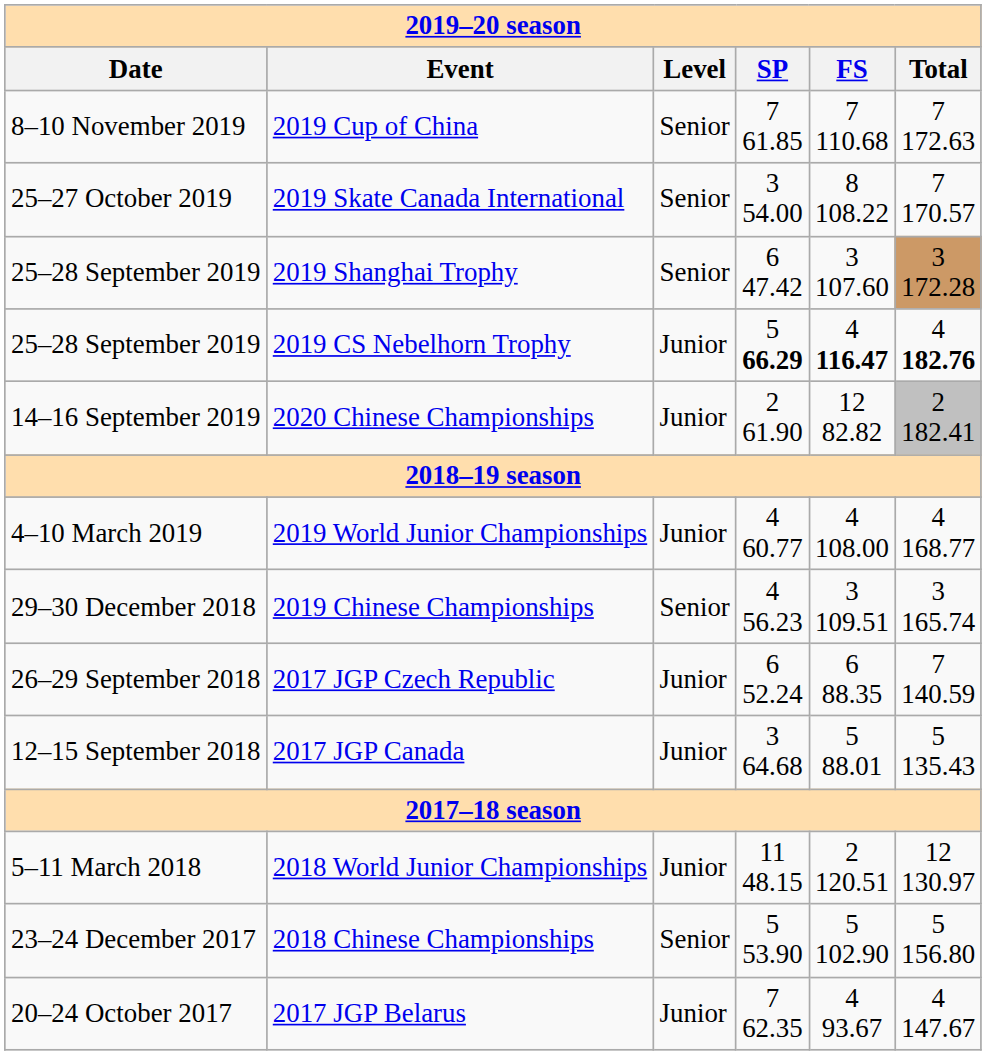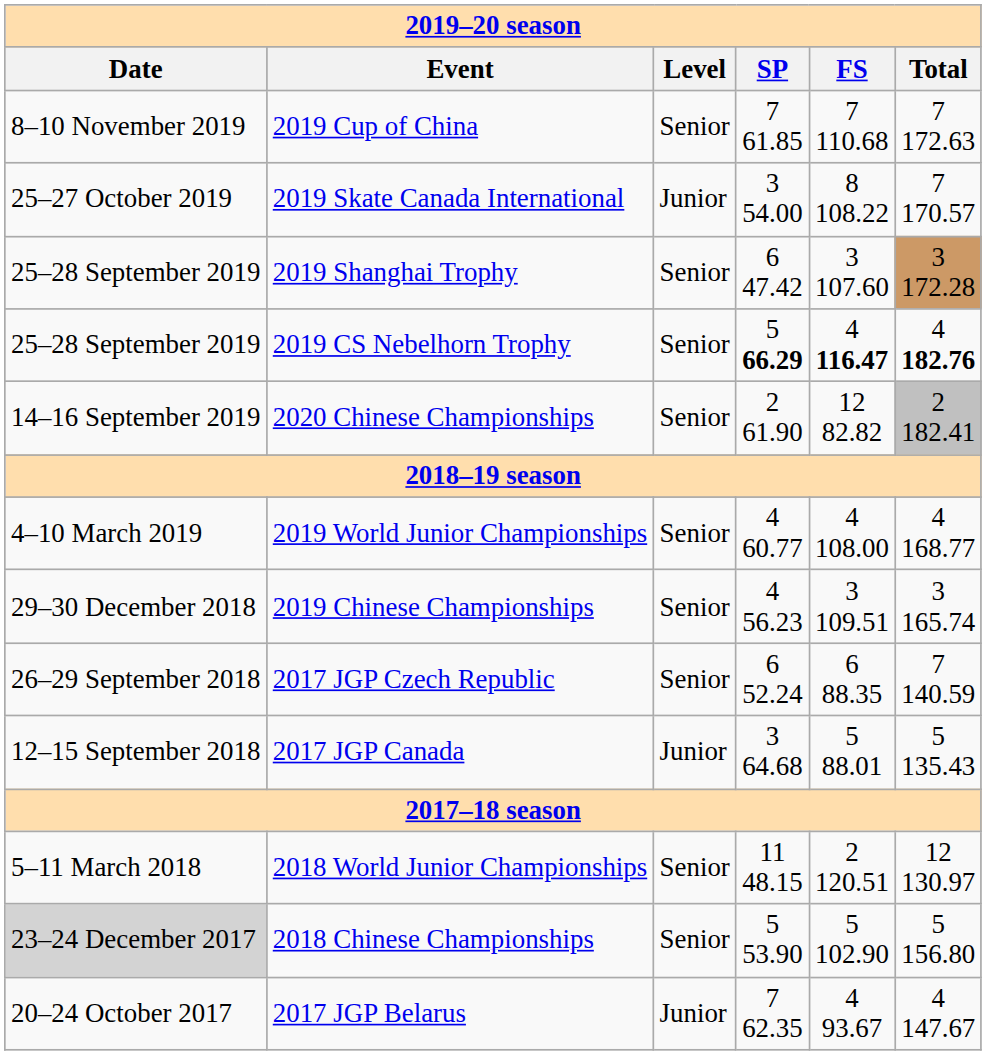 <table class="wikitable">
 <tr>
 <th style="background-color: #ffdead;" colspan=7><a href='#'>2019–20 season</a></th>
 </tr>
 <tr>
 <th>Date</th>
 <th>Event</th>
 <th>Level</th>
 <th><a href='#'>SP</a></th>
 <th><a href='#'>FS</a></th>
 <th>Total</th>
 </tr>
 <tr>
 <td>8–10 November 2019</td>
 <td><a href='#'>2019 Cup of China</a></td>
 <td>Senior</td>
 <td align=center>7 <br> 61.85</td>
 <td align=center>7 <br> 110.68</td>
 <td align=center>7 <br> 172.63</td>
 </tr>
 <tr>
 <td>25–27 October 2019</td>
 <td><a href='#'>2019 Skate Canada International</a></td>
-<td>Senior</td>
+<td>Junior</td>
 <td align=center>3 <br> 54.00</td>
 <td align=center>8 <br> 108.22</td>
 <td align=center>7 <br> 170.57</td>
 </tr>
 <tr>
 <td>25–28 September 2019</td>
 <td><a href='#'>2019 Shanghai Trophy</a></td>
 <td>Senior</td>
 <td align=center>6 <br> 47.42</td>
 <td align=center>3 <br> 107.60</td>
 <td align=center bgcolor=cc9966>3 <br> 172.28</td>
 </tr>
 <tr>
 <td>25–28 September 2019</td>
 <td><a href='#'>2019 CS Nebelhorn Trophy</a></td>
-<td>Junior</td>
+<td>Senior</td>
 <td align=center>5 <br> <strong>66.29</strong></td>
 <td align=center>4 <br> <strong>116.47</strong></td>
 <td align=center>4 <br> <strong>182.76</strong></td>
 </tr>
 <tr>
 <td>14–16 September 2019</td>
 <td><a href='#'>2020 Chinese Championships</a></td>
-<td>Junior</td>
+<td>Senior</td>
 <td align=center>2 <br> 61.90</td>
 <td align=center>12 <br> 82.82</td>
 <td align=center bgcolor=silver>2 <br> 182.41</td>
 </tr>
 <tr>
 <th style="background-color: #ffdead;" colspan=7><a href='#'>2018–19 season</a></th>
 </tr>
 <tr>
 <td>4–10 March 2019</td>
 <td><a href='#'>2019 World Junior Championships</a></td>
-<td>Junior</td>
+<td>Senior</td>
 <td align=center>4 <br> 60.77</td>
 <td align=center>4 <br> 108.00</td>
 <td align=center>4 <br> 168.77</td>
 </tr>
 <tr>
 <td>29–30 December 2018</td>
 <td><a href='#'>2019 Chinese Championships</a></td>
 <td>Senior</td>
 <td align=center>4 <br> 56.23</td>
 <td align=center>3 <br> 109.51</td>
 <td align=center>3 <br> 165.74</td>
 </tr>
 <tr>
 <td>26–29 September 2018</td>
 <td><a href='#'>2017 JGP Czech Republic</a></td>
-<td>Junior</td>
+<td>Senior</td>
 <td align=center>6 <br> 52.24</td>
 <td align=center>6 <br> 88.35</td>
 <td align=center>7  <br> 140.59</td>
 </tr>
 <tr>
 <td>12–15 September 2018</td>
 <td><a href='#'>2017 JGP Canada</a></td>
 <td>Junior</td>
 <td align=center>3 <br> 64.68</td>
 <td align=center>5 <br> 88.01</td>
 <td align=center>5 <br> 135.43</td>
 </tr>
 <tr>
 <th style="background-color: #ffdead;" colspan=7><a href='#'>2017–18 season</a></th>
 </tr>
 <tr>
 <td>5–11 March 2018</td>
 <td><a href='#'>2018 World Junior Championships</a></td>
-<td>Junior</td>
+<td>Senior</td>
 <td align=center>11 <br> 48.15</td>
 <td align=center>2 <br> 120.51</td>
 <td align=center>12 <br> 130.97</td>
 </tr>
 <tr>
-<td>23–24 December 2017</td>
+<td style="background: lightgrey;">23–24 December 2017</td>
 <td><a href='#'>2018 Chinese Championships</a></td>
 <td>Senior</td>
 <td align=center>5 <br> 53.90</td>
 <td align=center>5 <br> 102.90</td>
 <td align=center>5 <br> 156.80</td>
 </tr>
 <tr>
 <td>20–24 October 2017</td>
 <td><a href='#'>2017 JGP Belarus</a></td>
 <td>Junior</td>
 <td align=center>7 <br> 62.35</td>
 <td align=center>4 <br> 93.67</td>
 <td align=center>4  <br> 147.67</td>
 </tr>
 </table>
